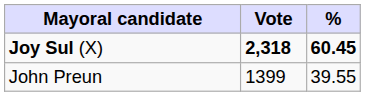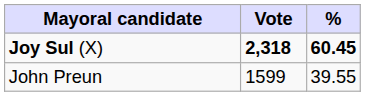 <table class="wikitable">
 <tr>
 <th style="background:#ddf;" width="200px">Mayoral candidate</th>
 <th style="background:#ddf;" width="50px">Vote</th>
 <th style="background:#ddf;" width="30px">%</th>
 </tr>
 <tr>
 <td><strong>Joy Sul</strong> (X)</td>
 <td><strong>2,318</strong></td>
 <td><strong>60.45</strong></td>
 </tr>
 <tr>
 <td>John Preun</td>
-<td>1399</td>
+<td>1599</td>
 <td>39.55</td>
 </tr>
 </table>
